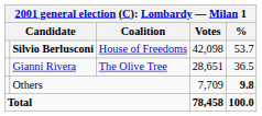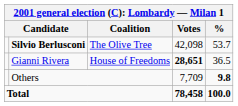 <table class=wikitable style=text-align:right>
 <tr>
 <th colspan=5><a href='#'>2001 general election</a> (<a href='#'>C</a>): <a href='#'>Lombardy</a> — <a href='#'>Milan</a> 1</th>
 </tr>
 <tr>
 <th colspan=2>Candidate</th>
 <th>Coalition</th>
 <th>Votes</th>
 <th>%</th>
 </tr>
 <tr>
 <td></td>
 <td align=left><strong>Silvio Berlusconi</strong></td>
-<td align=left><a href='#'>House of Freedoms</a></td>
+<td align=left><a href='#'>The Olive Tree</a></td>
 <td>42,098</td>
 <td>53.7</td>
 </tr>
 <tr>
 <td></td>
 <td align=left><a href='#'>Gianni Rivera</a></td>
-<td align=left><a href='#'>The Olive Tree</a></td>
-<td>28,651</td>
+<td align=left><a href='#'>House of Freedoms</a></td>
+<td><strong>28,651</strong></td>
 <td>36.5</td>
 </tr>
 <tr>
 <td></td>
 <td align=left colspan=2>Others</td>
 <td>7,709</td>
 <td><strong>9.8</strong></td>
 </tr>
 <tr>
 <td align=left colspan=3><strong>Total</strong></td>
 <td><strong>78,458</strong></td>
 <td><strong>100.0</strong></td>
 </tr>
 </table>
